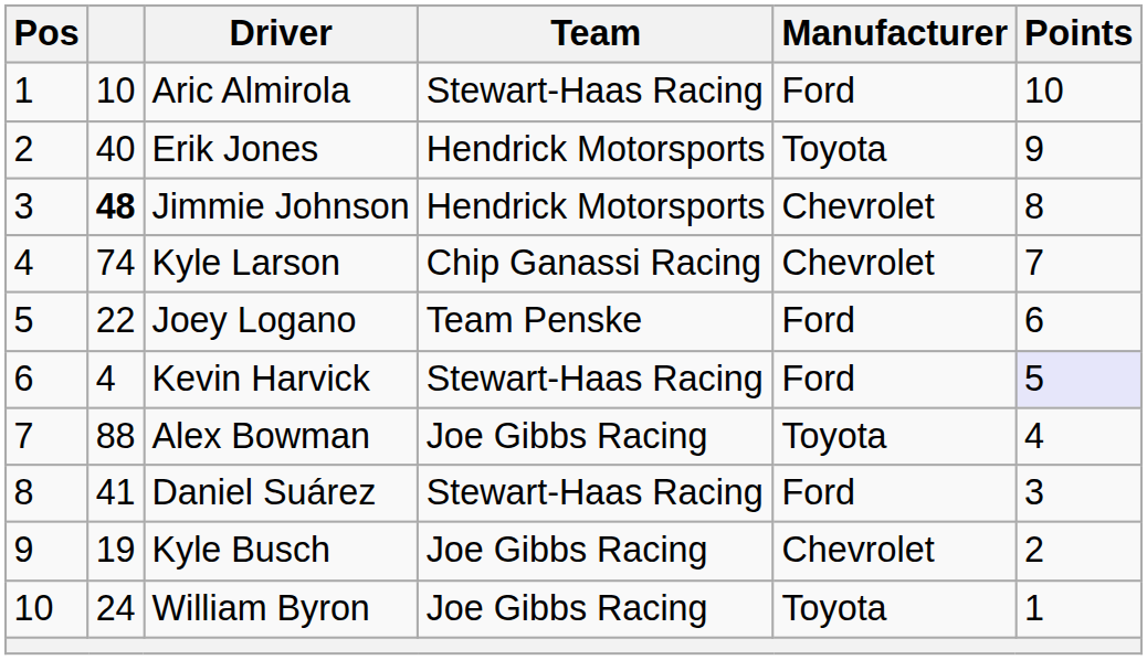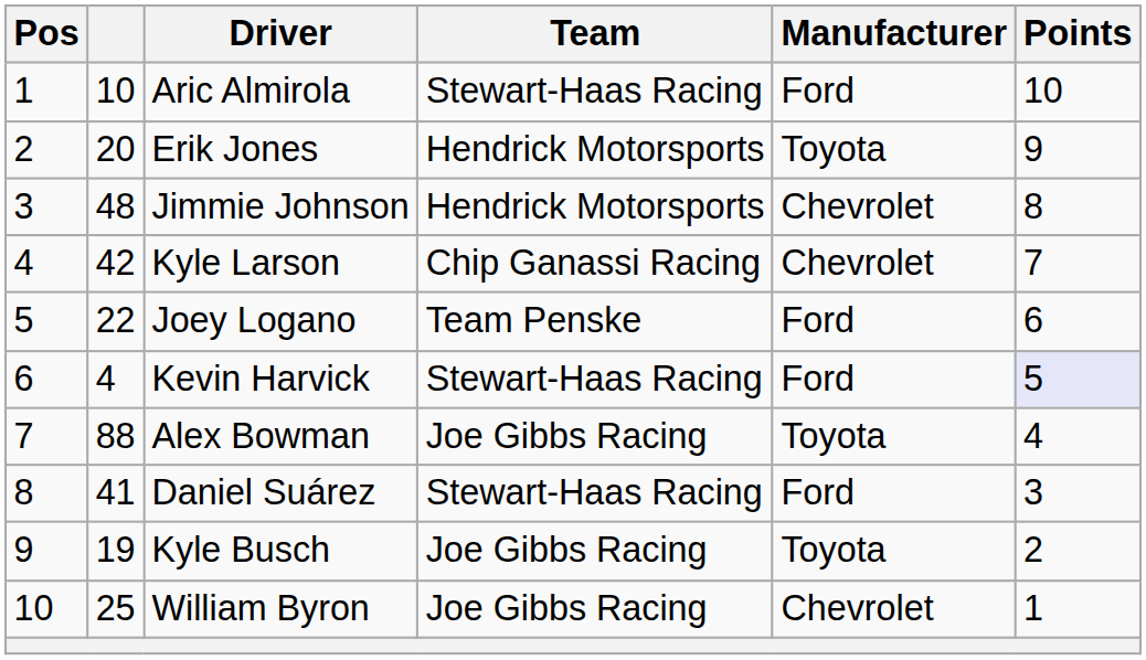 <table class="wikitable" style="font-size:98%">
 <tr>
 <th>Pos</th>
 <th></th>
 <th>Driver</th>
 <th>Team</th>
 <th>Manufacturer</th>
 <th>Points</th>
 </tr>
 <tr>
 <td>1</td>
 <td>10</td>
 <td>Aric Almirola</td>
 <td>Stewart-Haas Racing</td>
 <td>Ford</td>
 <td>10</td>
 </tr>
 <tr>
 <td>2</td>
-<td>40</td>
+<td>20</td>
 <td>Erik Jones</td>
 <td>Hendrick Motorsports</td>
 <td>Toyota</td>
 <td>9</td>
 </tr>
 <tr>
 <td>3</td>
-<td><strong>48</strong></td>
+<td>48</td>
 <td>Jimmie Johnson</td>
 <td>Hendrick Motorsports</td>
 <td>Chevrolet</td>
 <td>8</td>
 </tr>
 <tr>
 <td>4</td>
-<td>74</td>
+<td>42</td>
 <td>Kyle Larson</td>
 <td>Chip Ganassi Racing</td>
 <td>Chevrolet</td>
 <td>7</td>
 </tr>
 <tr>
 <td>5</td>
 <td>22</td>
 <td>Joey Logano</td>
 <td>Team Penske</td>
 <td>Ford</td>
 <td>6</td>
 </tr>
 <tr>
 <td>6</td>
 <td>4</td>
 <td>Kevin Harvick</td>
 <td>Stewart-Haas Racing</td>
 <td>Ford</td>
 <td style="background: lavender;">5</td>
 </tr>
 <tr>
 <td>7</td>
 <td>88</td>
 <td>Alex Bowman</td>
 <td>Joe Gibbs Racing</td>
 <td>Toyota</td>
 <td>4</td>
 </tr>
 <tr>
 <td>8</td>
 <td>41</td>
 <td>Daniel Suárez</td>
 <td>Stewart-Haas Racing</td>
 <td>Ford</td>
 <td>3</td>
 </tr>
 <tr>
 <td>9</td>
 <td>19</td>
 <td>Kyle Busch</td>
 <td>Joe Gibbs Racing</td>
-<td>Chevrolet</td>
+<td>Toyota</td>
 <td>2</td>
 </tr>
 <tr>
 <td>10</td>
-<td>24</td>
+<td>25</td>
 <td>William Byron</td>
 <td>Joe Gibbs Racing</td>
-<td>Toyota</td>
+<td>Chevrolet</td>
 <td>1</td>
 </tr>
 <tr>
 <th colspan="6"></th>
 </tr>
 </table>
